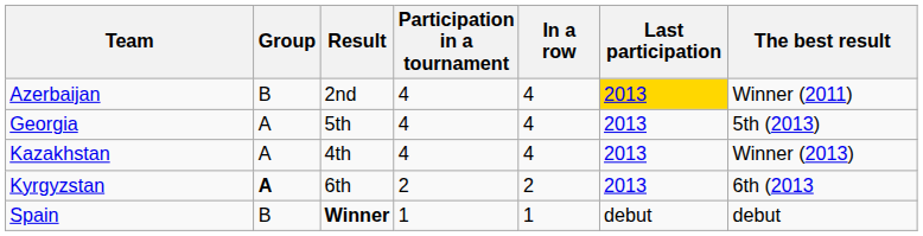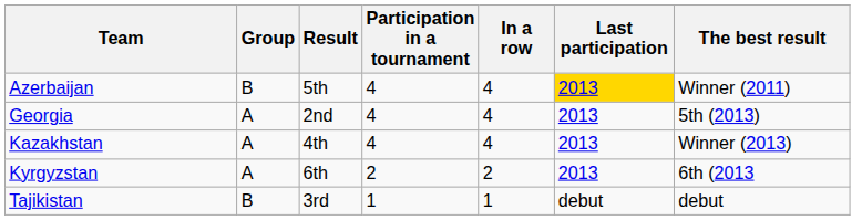 <table class="wikitable sortable">
 <tr>
 <th width=200>Team</th>
 <th width=30>Group</th>
 <th width=15>Result</th>
 <th width=80>Participation in a tournament</th>
 <th width=60>In a row</th>
 <th width=100>Last participation</th>
 <th width=150>The best result</th>
 </tr>
 <tr>
 <td> <a href='#'>Azerbaijan</a></td>
 <td>В</td>
-<td>2nd</td>
+<td>5th</td>
 <td>4</td>
 <td>4</td>
 <td style="background: gold;"><a href='#'>2013</a></td>
 <td>Winner (<a href='#'>2011</a>)</td>
 </tr>
 <tr>
 <td> <a href='#'>Georgia</a></td>
 <td>A</td>
-<td>5th</td>
+<td>2nd</td>
 <td>4</td>
 <td>4</td>
 <td><a href='#'>2013</a></td>
 <td>5th (<a href='#'>2013</a>)</td>
 </tr>
 <tr>
 <td> <a href='#'>Kazakhstan</a></td>
 <td>А</td>
 <td>4th</td>
 <td>4</td>
 <td>4</td>
 <td><a href='#'>2013</a></td>
 <td>Winner (<a href='#'>2013</a>)</td>
 </tr>
 <tr>
 <td> <a href='#'>Kyrgyzstan</a></td>
-<td><strong>А</strong></td>
+<td>А</td>
 <td>6th</td>
 <td>2</td>
 <td>2</td>
 <td><a href='#'>2013</a></td>
 <td>6th (<a href='#'>2013</a></td>
 </tr>
 <tr>
-<td> <a href='#'>Spain</a></td>
+<td> <a href='#'>Tajikistan</a></td>
 <td>B</td>
-<td><strong>Winner</strong></td>
+<td>3rd</td>
 <td>1</td>
 <td>1</td>
 <td>debut</td>
 <td>debut</td>
 </tr>
 </table>
